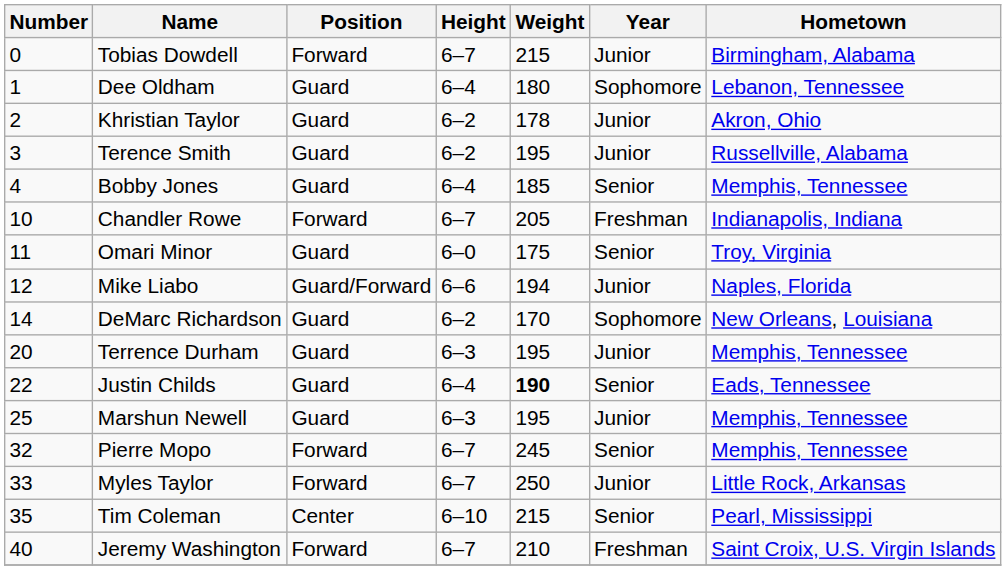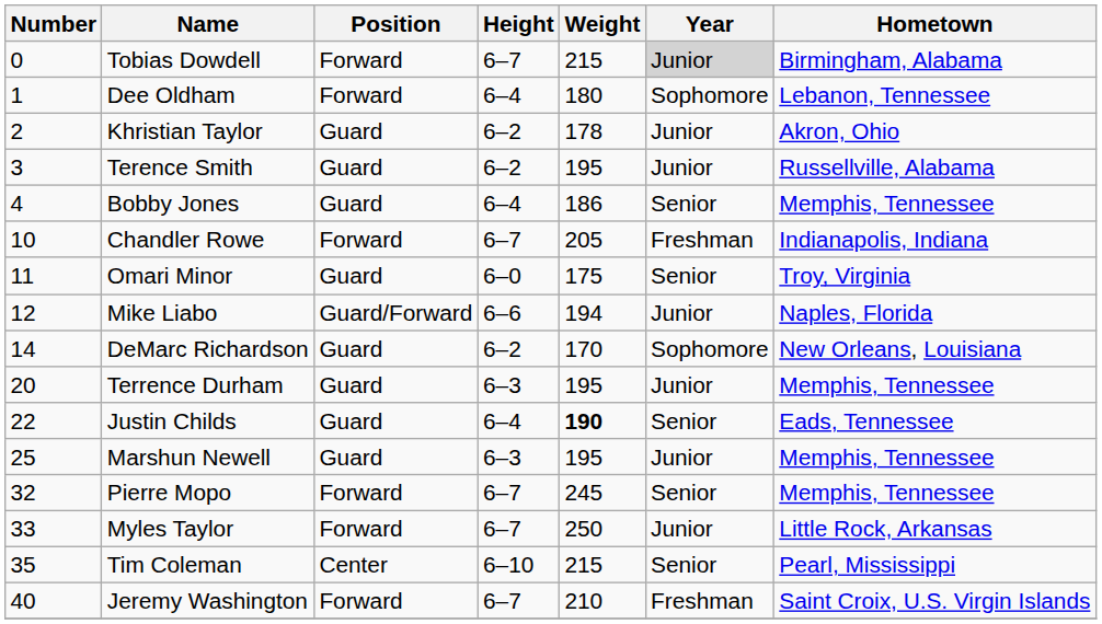 <table class="wikitable" style="font-size: 95%;">
 <tr>
 <th>Number</th>
 <th>Name</th>
 <th>Position</th>
 <th>Height</th>
 <th>Weight</th>
 <th>Year</th>
 <th>Hometown</th>
 </tr>
 <tr>
 <td>0</td>
 <td>Tobias Dowdell</td>
 <td>Forward</td>
 <td>6–7</td>
 <td>215</td>
-<td>Junior</td>
+<td style="background: lightgrey;">Junior</td>
 <td><a href='#'>Birmingham, Alabama</a></td>
 </tr>
 <tr>
 <td>1</td>
 <td>Dee Oldham</td>
-<td>Guard</td>
+<td>Forward</td>
 <td>6–4</td>
 <td>180</td>
 <td>Sophomore</td>
 <td><a href='#'>Lebanon, Tennessee</a></td>
 </tr>
 <tr>
 <td>2</td>
 <td>Khristian Taylor</td>
 <td>Guard</td>
 <td>6–2</td>
 <td>178</td>
 <td>Junior</td>
 <td><a href='#'>Akron, Ohio</a></td>
 </tr>
 <tr>
 <td>3</td>
 <td>Terence Smith</td>
 <td>Guard</td>
 <td>6–2</td>
 <td>195</td>
 <td>Junior</td>
 <td><a href='#'>Russellville, Alabama</a></td>
 </tr>
 <tr>
 <td>4</td>
 <td>Bobby Jones</td>
 <td>Guard</td>
 <td>6–4</td>
-<td>185</td>
+<td>186</td>
 <td>Senior</td>
 <td><a href='#'>Memphis, Tennessee</a></td>
 </tr>
 <tr>
 <td>10</td>
 <td>Chandler Rowe</td>
 <td>Forward</td>
 <td>6–7</td>
 <td>205</td>
 <td>Freshman</td>
 <td><a href='#'>Indianapolis, Indiana</a></td>
 </tr>
 <tr>
 <td>11</td>
 <td>Omari Minor</td>
 <td>Guard</td>
 <td>6–0</td>
 <td>175</td>
 <td>Senior</td>
 <td><a href='#'>Troy, Virginia</a></td>
 </tr>
 <tr>
 <td>12</td>
 <td>Mike Liabo</td>
 <td>Guard/Forward</td>
 <td>6–6</td>
 <td>194</td>
 <td>Junior</td>
 <td><a href='#'>Naples, Florida</a></td>
 </tr>
 <tr>
 <td>14</td>
 <td>DeMarc Richardson</td>
 <td>Guard</td>
 <td>6–2</td>
 <td>170</td>
 <td>Sophomore</td>
 <td><a href='#'>New Orleans</a>, <a href='#'>Louisiana</a></td>
 </tr>
 <tr>
 <td>20</td>
 <td>Terrence Durham</td>
 <td>Guard</td>
 <td>6–3</td>
 <td>195</td>
 <td>Junior</td>
 <td><a href='#'>Memphis, Tennessee</a></td>
 </tr>
 <tr>
 <td>22</td>
 <td>Justin Childs</td>
 <td>Guard</td>
 <td>6–4</td>
 <td><strong>190</strong></td>
 <td>Senior</td>
 <td><a href='#'>Eads, Tennessee</a></td>
 </tr>
 <tr>
 <td>25</td>
 <td>Marshun Newell</td>
 <td>Guard</td>
 <td>6–3</td>
 <td>195</td>
 <td>Junior</td>
 <td><a href='#'>Memphis, Tennessee</a></td>
 </tr>
 <tr>
 <td>32</td>
 <td>Pierre Mopo</td>
 <td>Forward</td>
 <td>6–7</td>
 <td>245</td>
 <td>Senior</td>
 <td><a href='#'>Memphis, Tennessee</a></td>
 </tr>
 <tr>
 <td>33</td>
 <td>Myles Taylor</td>
 <td>Forward</td>
 <td>6–7</td>
 <td>250</td>
 <td>Junior</td>
 <td><a href='#'>Little Rock, Arkansas</a></td>
 </tr>
 <tr>
 <td>35</td>
 <td>Tim Coleman</td>
 <td>Center</td>
 <td>6–10</td>
 <td>215</td>
 <td>Senior</td>
 <td><a href='#'>Pearl, Mississippi</a></td>
 </tr>
 <tr>
 <td>40</td>
 <td>Jeremy Washington</td>
 <td>Forward</td>
 <td>6–7</td>
 <td>210</td>
 <td>Freshman</td>
 <td><a href='#'>Saint Croix, U.S. Virgin Islands</a></td>
 </tr>
 <tr>
 </tr>
 </table>
